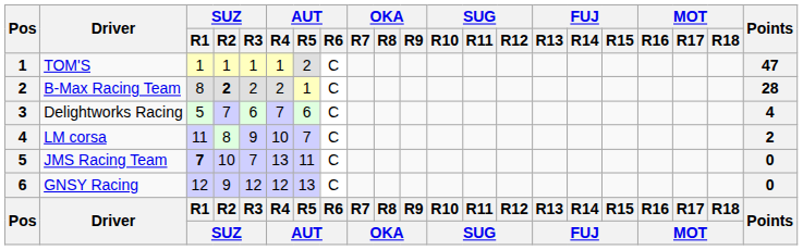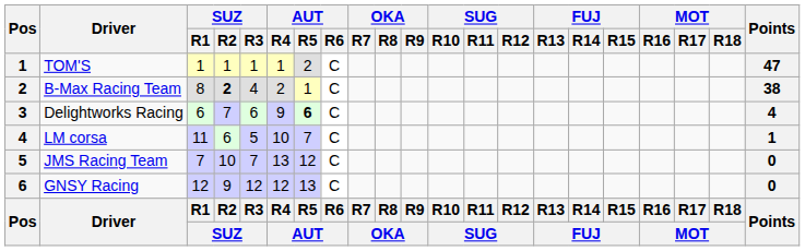 <table class="wikitable" style="font-size:85%; text-align:center">
 <tr>
 <th rowspan="2" valign="middle">Pos</th>
 <th rowspan="2" valign="middle">Driver</th>
 <th colspan="3"><a href='#'>SUZ</a></th>
 <th colspan="3"><a href='#'>AUT</a></th>
 <th colspan="3"><a href='#'>OKA</a></th>
 <th colspan="3"><a href='#'>SUG</a></th>
 <th colspan="3"><a href='#'>FUJ</a></th>
 <th colspan="3"><a href='#'>MOT</a></th>
 <th rowspan="2" valign="middle">Points</th>
 </tr>
 <tr>
 <th>R1</th>
 <th>R2</th>
 <th>R3</th>
 <th>R4</th>
 <th>R5</th>
 <th>R6</th>
 <th>R7</th>
 <th>R8</th>
 <th>R9</th>
 <th>R10</th>
 <th>R11</th>
 <th>R12</th>
 <th>R13</th>
 <th>R14</th>
 <th>R15</th>
 <th>R16</th>
 <th>R17</th>
 <th>R18</th>
 </tr>
 <tr>
 <th>1</th>
 <td align="left"><a href='#'>TOM'S</a></td>
 <td style="background:#FFFFBF;">1</td>
 <td style="background:#FFFFBF;">1</td>
 <td style="background:#FFFFBF;">1</td>
 <td style="background:#FFFFBF;">1</td>
 <td style="background:#DFDFDF;">2</td>
 <td style="background:#FFFFFF;">C</td>
 <td></td>
 <td></td>
 <td></td>
 <td></td>
 <td></td>
 <td></td>
 <td></td>
 <td></td>
 <td></td>
 <td></td>
 <td></td>
 <td></td>
 <th>47</th>
 </tr>
 <tr>
 <th>2</th>
 <td align="left"><a href='#'>B-Max Racing Team</a></td>
 <td style="background:#DFDFDF;">8</td>
 <td style="background:#DFDFDF;"><strong>2</strong></td>
-<td style="background:#DFDFDF;">2</td>
+<td style="background:#DFDFDF;">4</td>
 <td style="background:#DFDFDF;">2</td>
 <td style="background:#FFFFBF;">1</td>
 <td style="background:#FFFFFF;">C</td>
 <td></td>
 <td></td>
 <td></td>
 <td></td>
 <td></td>
 <td></td>
 <td></td>
 <td></td>
 <td></td>
 <td></td>
 <td></td>
 <td></td>
-<th>28</th>
+<th>38</th>
 </tr>
 <tr>
 <th>3</th>
 <td align="left">Delightworks Racing</td>
-<td style="background:#DFFFDF;">5</td>
-<td style="background:#CFCFFF;">7</td>
 <td style="background:#DFFFDF;">6</td>
 <td style="background:#CFCFFF;">7</td>
 <td style="background:#DFFFDF;">6</td>
+<td style="background:#CFCFFF;">9</td>
+<td style="background:#DFFFDF;"><strong>6</strong></td>
 <td style="background:#FFFFFF;">C</td>
 <td></td>
 <td></td>
 <td></td>
 <td></td>
 <td></td>
 <td></td>
 <td></td>
 <td></td>
 <td></td>
 <td></td>
 <td></td>
 <td></td>
 <th>4</th>
 </tr>
 <tr>
 <th>4</th>
 <td align="left"><a href='#'>LM corsa</a></td>
 <td style="background:#CFCFFF;">11</td>
-<td style="background:#DFFFDF;">8</td>
-<td style="background:#CFCFFF;">9</td>
+<td style="background:#DFFFDF;">6</td>
+<td style="background:#CFCFFF;">5</td>
 <td style="background:#CFCFFF;">10</td>
 <td style="background:#CFCFFF;">7</td>
 <td style="background:#FFFFFF;">C</td>
 <td></td>
 <td></td>
 <td></td>
 <td></td>
 <td></td>
 <td></td>
 <td></td>
 <td></td>
 <td></td>
 <td></td>
 <td></td>
 <td></td>
-<th>2</th>
+<th>1</th>
 </tr>
 <tr>
 <th>5</th>
 <td align="left"><a href='#'>JMS Racing Team</a></td>
-<td style="background:#CFCFFF;"><strong>7</strong></td>
+<td style="background:#CFCFFF;">7</td>
 <td style="background:#CFCFFF;">10</td>
 <td style="background:#CFCFFF;">7</td>
 <td style="background:#CFCFFF;">13</td>
-<td style="background:#CFCFFF;">11</td>
+<td style="background:#CFCFFF;">12</td>
 <td style="background:#FFFFFF;">C</td>
 <td></td>
 <td></td>
 <td></td>
 <td></td>
 <td></td>
 <td></td>
 <td></td>
 <td></td>
 <td></td>
 <td></td>
 <td></td>
 <td></td>
 <th>0</th>
 </tr>
 <tr>
 <th>6</th>
 <td align="left"><a href='#'>GNSY Racing</a></td>
 <td style="background:#CFCFFF;">12</td>
 <td style="background:#CFCFFF;">9</td>
 <td style="background:#CFCFFF;">12</td>
 <td style="background:#CFCFFF;">12</td>
 <td style="background:#CFCFFF;">13</td>
 <td style="background:#FFFFFF;">C</td>
 <td></td>
 <td></td>
 <td></td>
 <td></td>
 <td></td>
 <td></td>
 <td></td>
 <td></td>
 <td></td>
 <td></td>
 <td></td>
 <td></td>
 <th>0</th>
 </tr>
 <tr>
 <th rowspan="2">Pos</th>
 <th rowspan="2">Driver</th>
 <th>R1</th>
 <th>R2</th>
 <th>R3</th>
 <th>R4</th>
 <th>R5</th>
 <th>R6</th>
 <th>R7</th>
 <th>R8</th>
 <th>R9</th>
 <th>R10</th>
 <th>R11</th>
 <th>R12</th>
 <th>R13</th>
 <th>R14</th>
 <th>R15</th>
 <th>R16</th>
 <th>R17</th>
 <th>R18</th>
 <th rowspan="2">Points</th>
 </tr>
 <tr>
 <th colspan="3"><a href='#'>SUZ</a></th>
 <th colspan="3"><a href='#'>AUT</a></th>
 <th colspan="3"><a href='#'>OKA</a></th>
 <th colspan="3"><a href='#'>SUG</a></th>
 <th colspan="3"><a href='#'>FUJ</a></th>
 <th colspan="3"><a href='#'>MOT</a></th>
 </tr>
 </table>
